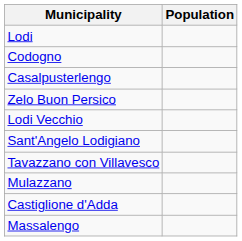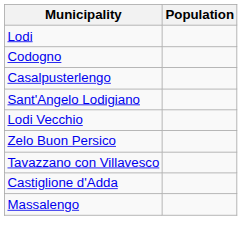 <table class="wikitable">
 <tr>
 <th>Municipality</th>
 <th>Population</th>
 </tr>
 <tr>
 <td><a href='#'>Lodi</a></td>
 <td></td>
 </tr>
 <tr>
 <td><a href='#'>Codogno</a></td>
 <td></td>
 </tr>
 <tr>
 <td><a href='#'>Casalpusterlengo</a></td>
 <td></td>
 </tr>
 <tr>
-<td><a href='#'>Zelo Buon Persico</a></td>
+<td><a href='#'>Sant'Angelo Lodigiano</a></td>
 <td></td>
 </tr>
 <tr>
 <td><a href='#'>Lodi Vecchio</a></td>
 <td></td>
 </tr>
 <tr>
-<td><a href='#'>Sant'Angelo Lodigiano</a></td>
+<td><a href='#'>Zelo Buon Persico</a></td>
 <td></td>
 </tr>
 <tr>
 <td><a href='#'>Tavazzano con Villavesco</a></td>
-<td></td>
-</tr>
-<tr>
-<td><a href='#'>Mulazzano</a></td>
 <td></td>
 </tr>
 <tr>
 <td><a href='#'>Castiglione d'Adda</a></td>
 <td></td>
 </tr>
 <tr>
 <td><a href='#'>Massalengo</a></td>
 <td></td>
 </tr>
 </table>
